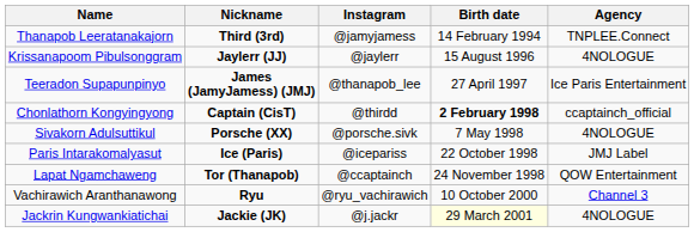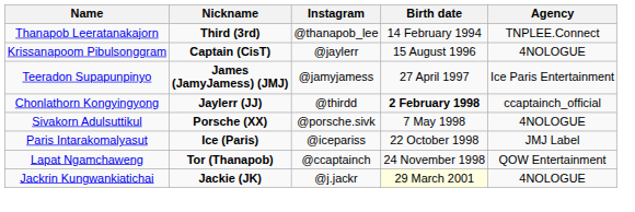 <table class="wikitable sortable" style="text-align:center;">
 <tr>
 <th>Name</th>
 <th>Nickname</th>
 <th>Instagram</th>
 <th>Birth date</th>
 <th>Agency</th>
 </tr>
 <tr>
 <td><a href='#'>Thanapob Leeratanakajorn</a></td>
 <td><strong>Third (3rd)</strong></td>
-<td>@jamyjamess</td>
+<td>@thanapob_lee</td>
 <td>14 February 1994</td>
 <td>TNPLEE.Connect</td>
 </tr>
 <tr>
 <td><a href='#'>Krissanapoom Pibulsonggram</a></td>
-<td><strong>Jaylerr (JJ)</strong></td>
+<td><strong>Captain (CisT)</strong></td>
 <td>@jaylerr</td>
 <td>15 August 1996</td>
 <td>4NOLOGUE</td>
 </tr>
 <tr>
 <td><a href='#'>Teeradon Supapunpinyo</a></td>
 <td><strong>James</strong><br><strong>(JamyJamess) (JMJ)</strong></td>
-<td>@thanapob_lee</td>
+<td>@jamyjamess</td>
 <td>27 April 1997</td>
 <td>Ice Paris Entertainment</td>
 </tr>
 <tr>
 <td><a href='#'>Chonlathorn Kongyingyong</a></td>
-<td><strong>Captain (CisT)</strong></td>
+<td><strong>Jaylerr (JJ)</strong></td>
 <td>@thirdd</td>
 <td><strong>2 February 1998</strong></td>
 <td>ccaptainch_official</td>
 </tr>
 <tr>
 <td><a href='#'>Sivakorn Adulsuttikul</a></td>
 <td><strong>Porsche (XX)</strong></td>
 <td>@porsche.sivk</td>
 <td>7 May 1998</td>
 <td>4NOLOGUE</td>
 </tr>
 <tr>
 <td><a href='#'>Paris Intarakomalyasut</a></td>
 <td><strong>Ice (Paris)</strong></td>
 <td>@icepariss</td>
 <td>22 October 1998</td>
 <td>JMJ Label</td>
 </tr>
 <tr>
 <td><a href='#'>Lapat Ngamchaweng</a></td>
 <td><strong>Tor (Thanapob)</strong></td>
 <td>@ccaptainch</td>
 <td>24 November 1998</td>
 <td>QOW Entertainment</td>
 </tr>
 <tr>
-<td>Vachirawich Aranthanawong</td>
-<td><strong>Ryu</strong></td>
-<td>@ryu_vachirawich</td>
-<td>10 October 2000</td>
-<td><a href='#'>Channel 3</a></td>
-</tr>
-<tr>
 <td><a href='#'>Jackrin Kungwankiatichai</a></td>
 <td><strong>Jackie (JK)</strong></td>
 <td>@j.jackr</td>
 <td style="background: lightyellow;">29 March 2001</td>
 <td>4NOLOGUE</td>
 </tr>
 </table>
